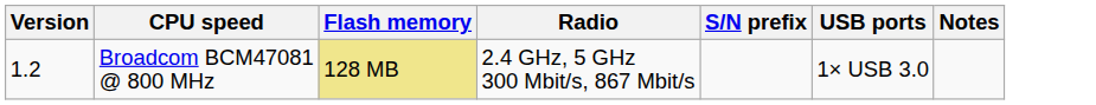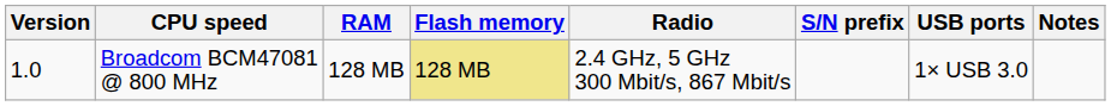 <table class="wikitable">
 <tr>
 <th>Version</th>
 <th>CPU speed</th>
+<th><a href='#'>RAM</a></th>
 <th><a href='#'>Flash memory</a></th>
 <th>Radio</th>
 <th><a href='#'>S/N</a> prefix</th>
 <th>USB ports</th>
 <th>Notes</th>
 </tr>
 <tr>
-<td>1.2</td>
+<td>1.0</td>
 <td><a href='#'>Broadcom</a> BCM47081<br>@ 800 MHz</td>
+<td>128 MB</td>
 <td style="background: khaki;">128 MB</td>
 <td>2.4 GHz, 5 GHz<br>300 Mbit/s, 867 Mbit/s</td>
 <td></td>
 <td>1× USB 3.0</td>
 <td></td>
 </tr>
 </table>
